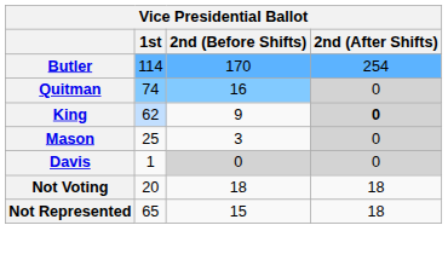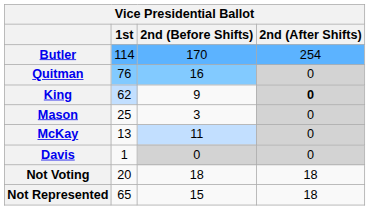 <table class="wikitable sortable" style="text-align:center">
 <tr>
 <th colspan="4"><strong>Vice Presidential Ballot</strong></th>
 </tr>
 <tr>
 <th></th>
 <th>1st</th>
 <th>2nd (Before Shifts)</th>
 <th>2nd (After Shifts)</th>
 </tr>
 <tr>
 <th><a href='#'>Butler</a></th>
 <td style="background:#5cb3ff">114</td>
 <td style="background:#5cb3ff">170</td>
 <td style="background:#5cb3ff">254</td>
 </tr>
 <tr>
 <th><a href='#'>Quitman</a></th>
-<td style="background:#82caff">74</td>
+<td style="background:#82caff">76</td>
 <td style="background:#82caff">16</td>
 <td style="background:#d3d3d3">0</td>
 </tr>
 <tr>
 <th><a href='#'>King</a></th>
 <td style="background:#c2dfff">62</td>
 <td>9</td>
 <td style="background:#d3d3d3"><strong>0</strong></td>
 </tr>
 <tr>
 <th><a href='#'>Mason</a></th>
 <td>25</td>
 <td>3</td>
+<td style="background:#d3d3d3">0</td>
+</tr>
+<tr>
+<th><a href='#'>McKay</a></th>
+<td>13</td>
+<td style="background:#c2dfff">11</td>
 <td style="background:#d3d3d3">0</td>
 </tr>
 <tr>
 <th><a href='#'>Davis</a></th>
 <td>1</td>
 <td style="background:#d3d3d3">0</td>
 <td style="background:#d3d3d3">0</td>
 </tr>
 <tr>
 <th>Not Voting</th>
 <td>20</td>
 <td>18</td>
 <td>18</td>
 </tr>
 <tr>
 <th>Not Represented</th>
 <td>65</td>
 <td>15</td>
 <td>18</td>
 </tr>
 </table>
